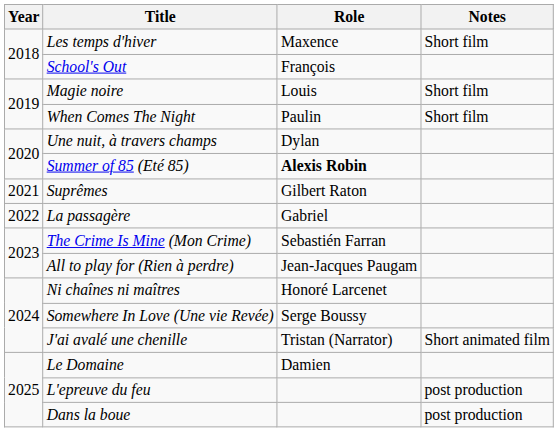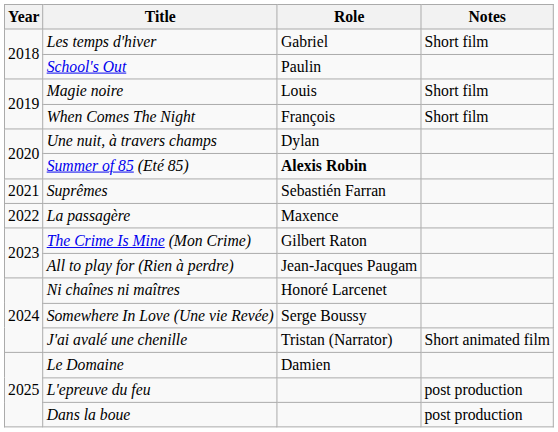 <table class="wikitable sortable">
 <tr>
 <th>Year</th>
 <th>Title</th>
 <th>Role</th>
 <th>Notes</th>
 </tr>
 <tr>
 <td rowspan="2">2018</td>
 <td><em>Les temps d'hiver</em></td>
-<td>Maxence</td>
+<td>Gabriel</td>
 <td>Short film</td>
 </tr>
 <tr>
 <td><em><a href='#'>School's Out</a></em></td>
-<td>François</td>
+<td>Paulin</td>
 <td></td>
 </tr>
 <tr>
 <td rowspan="2">2019</td>
 <td><em>Magie noire</em></td>
 <td>Louis</td>
 <td>Short film</td>
 </tr>
 <tr>
 <td><em>When Comes The Night</em></td>
-<td>Paulin</td>
+<td>François</td>
 <td>Short film</td>
 </tr>
 <tr>
 <td rowspan="2">2020</td>
 <td><em>Une nuit, à travers champs</em></td>
 <td>Dylan</td>
 <td></td>
 </tr>
 <tr>
 <td><em><a href='#'>Summer of 85</a> (Eté 85)</em></td>
 <td><strong>Alexis Robin</strong></td>
 <td></td>
 </tr>
 <tr>
 <td>2021</td>
 <td><em>Suprêmes</em></td>
-<td>Gilbert Raton</td>
+<td>Sebastién Farran</td>
 <td></td>
 </tr>
 <tr>
 <td>2022</td>
 <td><em>La passagère</em></td>
-<td>Gabriel</td>
+<td>Maxence</td>
 <td></td>
 </tr>
 <tr>
 <td rowspan="2">2023</td>
 <td><em><a href='#'>The Crime Is Mine</a> (Mon Crime)</em></td>
-<td>Sebastién Farran</td>
+<td>Gilbert Raton</td>
 <td></td>
 </tr>
 <tr>
 <td><em>All to play for (Rien à perdre)</em></td>
 <td>Jean-Jacques Paugam</td>
 <td></td>
 </tr>
 <tr>
 <td rowspan="3">2024</td>
 <td><em>Ni chaînes ni maîtres</em></td>
 <td>Honoré Larcenet</td>
 <td></td>
 </tr>
 <tr>
 <td><em>Somewhere In Love (Une vie Revée)</em></td>
 <td>Serge Boussy</td>
 <td></td>
 </tr>
 <tr>
 <td><em>J'ai avalé une chenille</em></td>
 <td>Tristan (Narrator)</td>
 <td>Short animated film</td>
 </tr>
 <tr>
 <td rowspan="3">2025</td>
 <td><em>Le Domaine</em></td>
 <td>Damien</td>
 <td></td>
 </tr>
 <tr>
 <td><em>L'epreuve du feu</em></td>
 <td></td>
 <td>post production</td>
 </tr>
 <tr>
 <td><em>Dans la boue</em></td>
 <td></td>
 <td>post production</td>
 </tr>
 </table>
